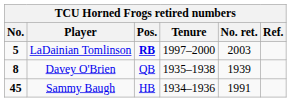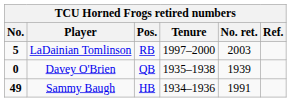 <table class="wikitable" style="text-align:center">
 <tr>
 <th colspan=6 style =><strong>TCU Horned Frogs retired numbers</strong></th>
 </tr>
 <tr>
 <th style = >No.</th>
 <th style = >Player</th>
 <th style = >Pos.</th>
 <th style = >Tenure</th>
 <th style = >No. ret.</th>
 <th style = >Ref.</th>
 </tr>
 <tr>
 <td><strong>5</strong></td>
 <td><a href='#'>LaDainian Tomlinson</a></td>
-<td><strong><a href='#'>RB</a></strong></td>
+<td><a href='#'>RB</a></td>
 <td>1997–2000</td>
 <td>2003</td>
 <td></td>
 </tr>
 <tr>
-<td><strong>8</strong></td>
+<td><strong>0</strong></td>
 <td><a href='#'>Davey O'Brien</a></td>
 <td><a href='#'>QB</a></td>
 <td>1935–1938</td>
 <td>1939</td>
 <td></td>
 </tr>
 <tr>
-<td><strong>45</strong></td>
+<td><strong>49</strong></td>
 <td><a href='#'>Sammy Baugh</a></td>
 <td><a href='#'>HB</a></td>
 <td>1934–1936</td>
 <td>1991</td>
 <td></td>
 </tr>
 </table>
